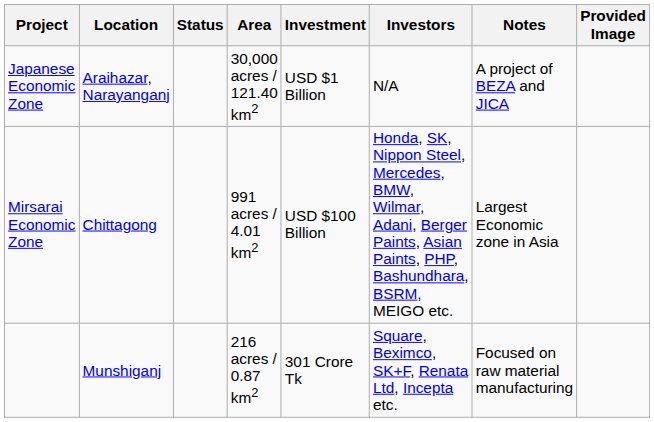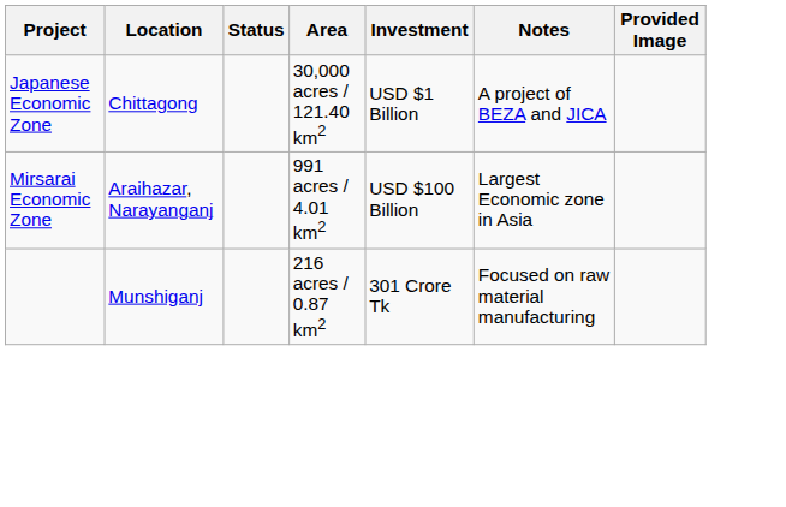 <table class="wikitable">
 <tr>
 <th>Project</th>
 <th>Location</th>
 <th>Status</th>
 <th>Area</th>
 <th>Investment</th>
-<th>Investors</th>
 <th>Notes</th>
 <th>Provided Image</th>
 </tr>
 <tr>
 <td><a href='#'>Japanese Economic Zone</a></td>
-<td><a href='#'>Araihazar</a>, <a href='#'>Narayanganj</a></td>
+<td><a href='#'>Chittagong</a></td>
 <td></td>
 <td>30,000 acres / 121.40 km<sup>2</sup></td>
 <td>USD $1 Billion</td>
-<td>N/A</td>
 <td>A project of <a href='#'>BEZA</a> and <a href='#'>JICA</a></td>
 <td></td>
 </tr>
 <tr>
 <td><a href='#'>Mirsarai Economic Zone</a></td>
-<td><a href='#'>Chittagong</a></td>
+<td><a href='#'>Araihazar</a>, <a href='#'>Narayanganj</a></td>
 <td></td>
 <td>991 acres / 4.01 km<sup>2</sup></td>
 <td>USD $100 Billion</td>
-<td><a href='#'>Honda</a>, <a href='#'>SK</a>, <a href='#'>Nippon Steel</a>, <a href='#'>Mercedes</a>, <a href='#'>BMW</a>, <a href='#'>Wilmar</a>, <a href='#'>Adani</a>, <a href='#'>Berger Paints</a>, <a href='#'>Asian Paints</a>, <a href='#'>PHP</a>, <a href='#'>Bashundhara</a>, <a href='#'>BSRM</a>, MEIGO etc.</td>
 <td>Largest Economic zone in Asia</td>
 <td></td>
 </tr>
 <tr>
 <td></td>
 <td><a href='#'>Munshiganj</a></td>
 <td></td>
 <td>216 acres / 0.87 km<sup>2</sup></td>
 <td>301 Crore Tk</td>
-<td><a href='#'>Square</a>, <a href='#'>Beximco</a>, <a href='#'>SK+F</a>, <a href='#'>Renata Ltd</a>, <a href='#'>Incepta</a> etc.</td>
 <td>Focused on raw material manufacturing</td>
 <td></td>
 </tr>
 </table>
